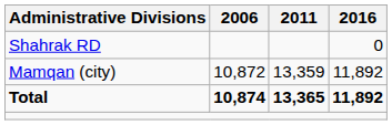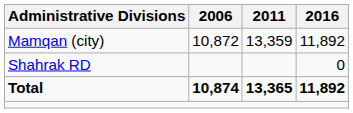 <table class="wikitable">
 <tr>
 <th>Administrative Divisions</th>
 <th>2006</th>
 <th>2011</th>
 <th>2016</th>
 </tr>
 <tr>
+<td><a href='#'>Mamqan</a> (city)</td>
+<td style="text-align: right;">10,872</td>
+<td style="text-align: right;">13,359</td>
+<td style="text-align: right;">11,892</td>
+</tr>
+<tr>
 <td><a href='#'>Shahrak RD</a></td>
 <td style="text-align: right;"></td>
 <td style="text-align: right;"></td>
 <td style="text-align: right;">0</td>
-</tr>
-<tr>
-<td><a href='#'>Mamqan</a> (city)</td>
-<td style="text-align: right;">10,872</td>
-<td style="text-align: right;">13,359</td>
-<td style="text-align: right;">11,892</td>
 </tr>
 <tr>
 <td><strong>Total</strong></td>
 <td style="text-align: right;"><strong>10,874</strong></td>
 <td style="text-align: right;"><strong>13,365</strong></td>
 <td style="text-align: right;"><strong>11,892</strong></td>
 </tr>
 <tr>
 <td colspan=4></td>
 </tr>
 </table>
